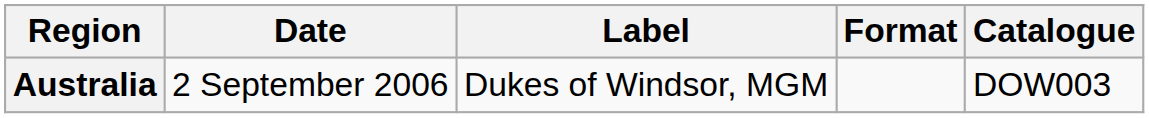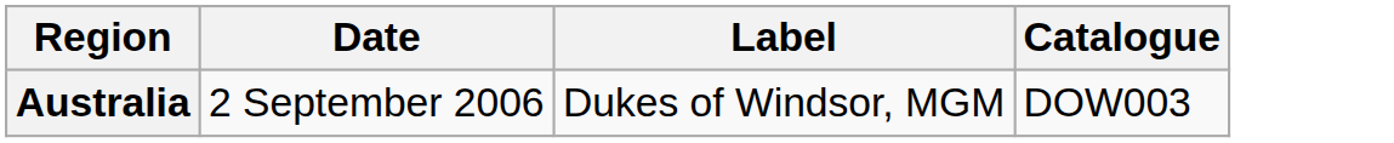 <table class="wikitable plainrowheaders">
 <tr>
 <th>Region</th>
 <th>Date</th>
 <th>Label</th>
-<th>Format</th>
 <th>Catalogue</th>
 </tr>
 <tr>
 <th scope="row">Australia</th>
 <td>2 September 2006</td>
 <td>Dukes of Windsor, MGM</td>
-<td></td>
 <td>DOW003</td>
 </tr>
 </table>
